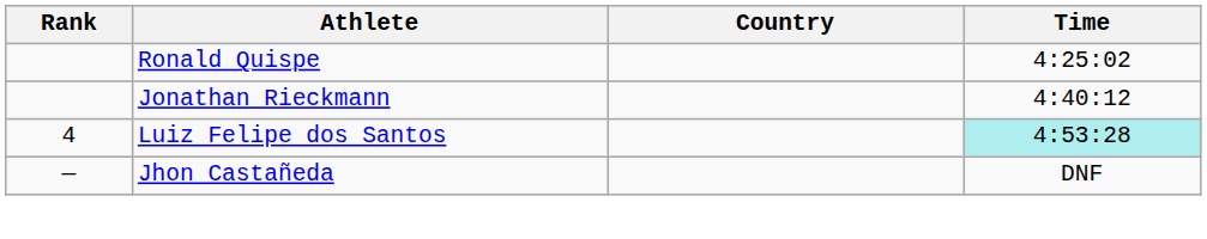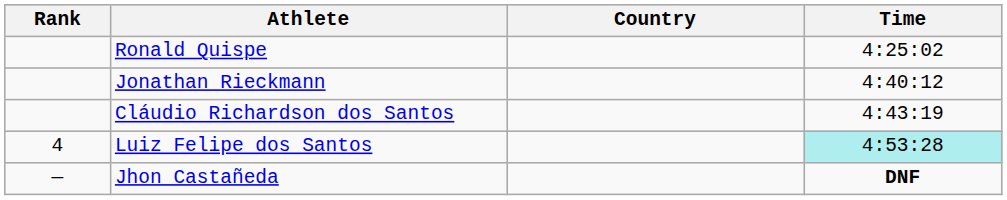 <table class="wikitable sortable" style=" text-align:center; font-size:95%;" width="50%">
 <tr>
 <th width=5%>Rank</th>
 <th width=20%>Athlete</th>
 <th width=15%>Country</th>
 <th width=10%>Time</th>
 </tr>
 <tr>
 <td align=center></td>
 <td align=left><a href='#'>Ronald Quispe</a></td>
 <td align=left></td>
 <td>4:25:02</td>
 </tr>
 <tr>
 <td align=center></td>
 <td align=left><a href='#'>Jonathan Rieckmann</a></td>
 <td align=left></td>
 <td>4:40:12</td>
 </tr>
 <tr>
+<td align=center></td>
+<td align=left><a href='#'>Cláudio Richardson dos Santos</a></td>
+<td align=left></td>
+<td>4:43:19</td>
+</tr>
+<tr>
 <td align=center>4</td>
 <td align=left><a href='#'>Luiz Felipe dos Santos</a></td>
 <td align=left></td>
 <td style="background: paleturquoise;">4:53:28</td>
 </tr>
 <tr>
 <td align=center>—</td>
 <td align=left><a href='#'>Jhon Castañeda</a></td>
 <td align=left></td>
-<td>DNF</td>
+<td><strong>DNF</strong></td>
 </tr>
 </table>
